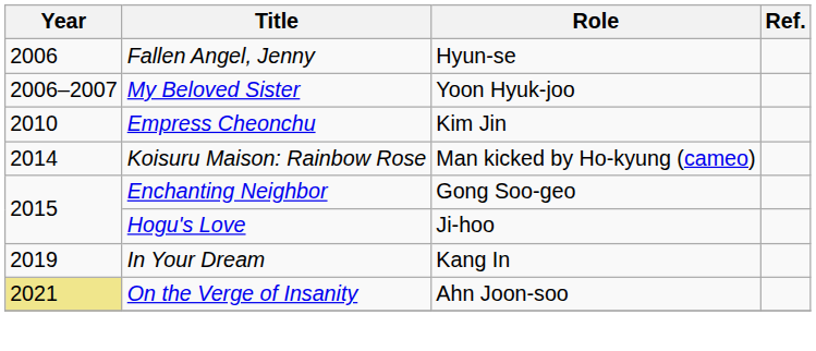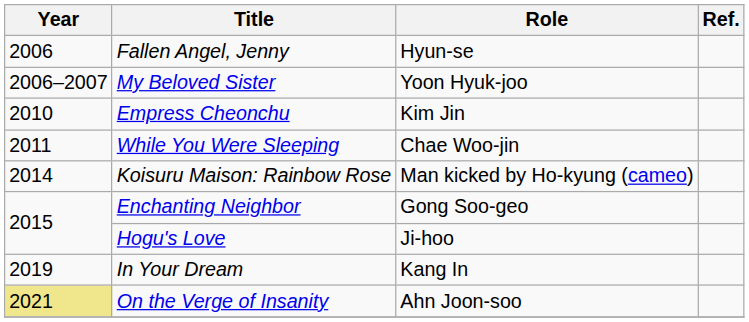 <table class="wikitable plainrowheaders">
 <tr>
 <th scope="col">Year</th>
 <th scope="col">Title</th>
 <th scope="col">Role</th>
 <th scope="col">Ref.</th>
 </tr>
 <tr>
 <td>2006</td>
 <td><em>Fallen Angel, Jenny</em></td>
 <td>Hyun-se</td>
 <td></td>
 </tr>
 <tr>
 <td>2006–2007</td>
 <td><em><a href='#'>My Beloved Sister</a></em></td>
 <td>Yoon Hyuk-joo</td>
 <td style="text-align:center;"></td>
 </tr>
 <tr>
 <td>2010</td>
 <td><em><a href='#'>Empress Cheonchu</a></em></td>
 <td>Kim Jin</td>
 <td></td>
+</tr>
+<tr>
+<td>2011</td>
+<td><em><a href='#'>While You Were Sleeping</a></em></td>
+<td>Chae Woo-jin</td>
+<td style="text-align:center;"></td>
 </tr>
 <tr>
 <td>2014</td>
 <td><em>Koisuru Maison: Rainbow Rose</em></td>
 <td>Man kicked by Ho-kyung (<a href='#'>cameo</a>)</td>
 <td></td>
 </tr>
 <tr>
 <td rowspan="2">2015</td>
 <td><em><a href='#'>Enchanting Neighbor</a></em></td>
 <td>Gong Soo-geo</td>
 <td style="text-align:center;"></td>
 </tr>
 <tr>
 <td><em><a href='#'>Hogu's Love</a></em></td>
 <td>Ji-hoo</td>
 <td style="text-align:center;"></td>
 </tr>
 <tr>
 <td>2019</td>
 <td><em>In Your Dream</em></td>
 <td>Kang In</td>
 <td></td>
 </tr>
 <tr>
 <td style="background: khaki;">2021</td>
 <td><em><a href='#'>On the Verge of Insanity</a></em></td>
 <td>Ahn Joon-soo</td>
 <td style="text-align:center;"></td>
 </tr>
 <tr>
 </tr>
 </table>
